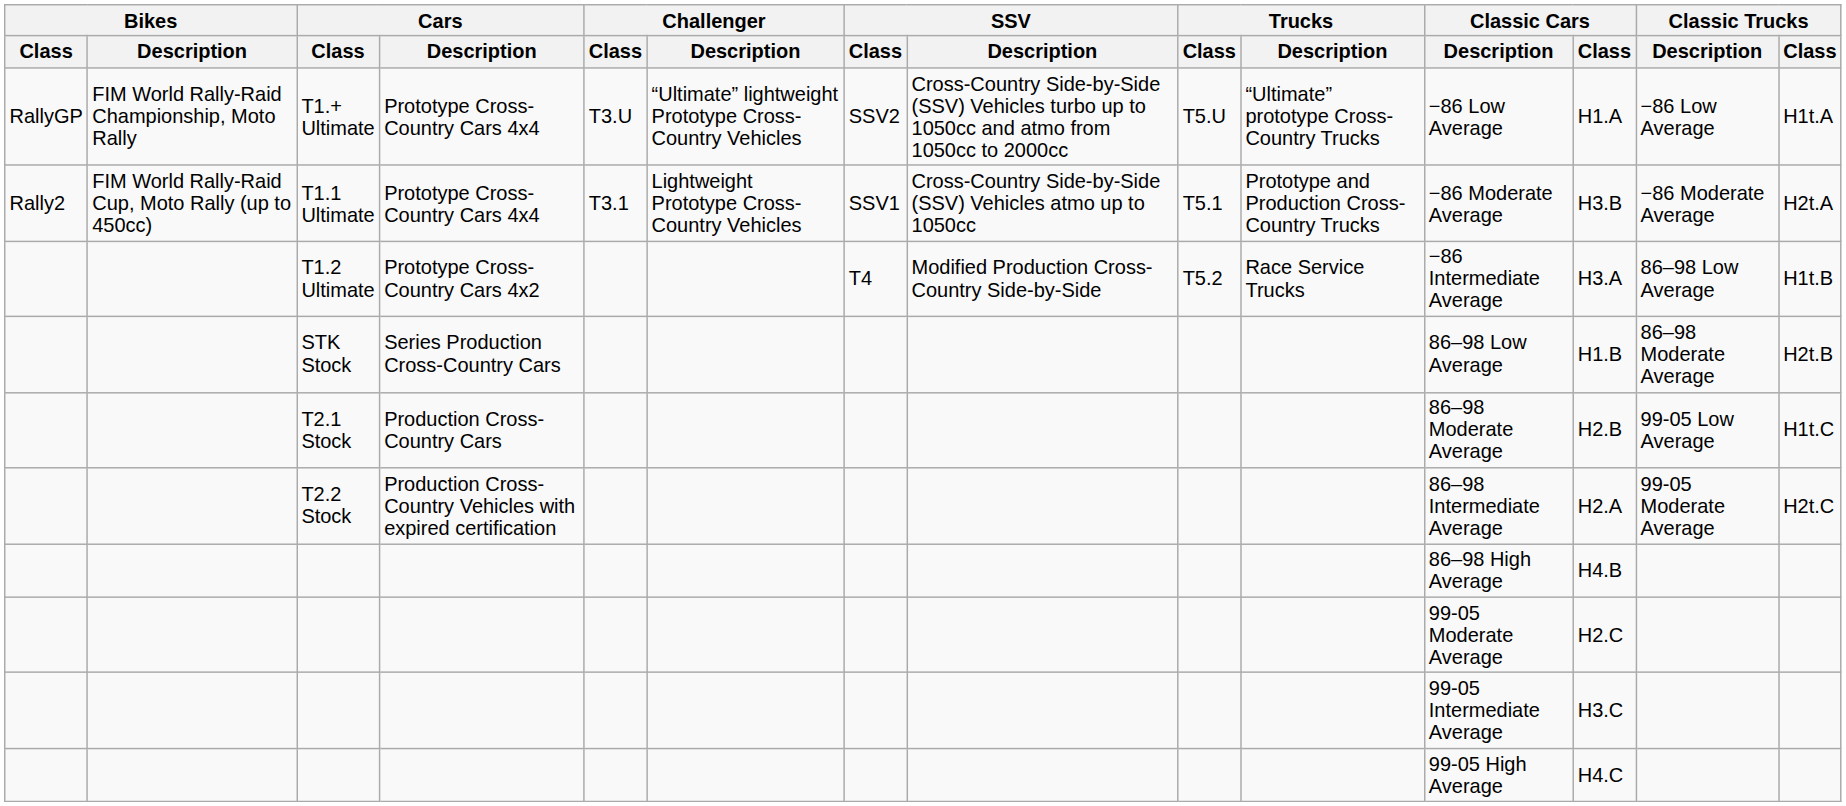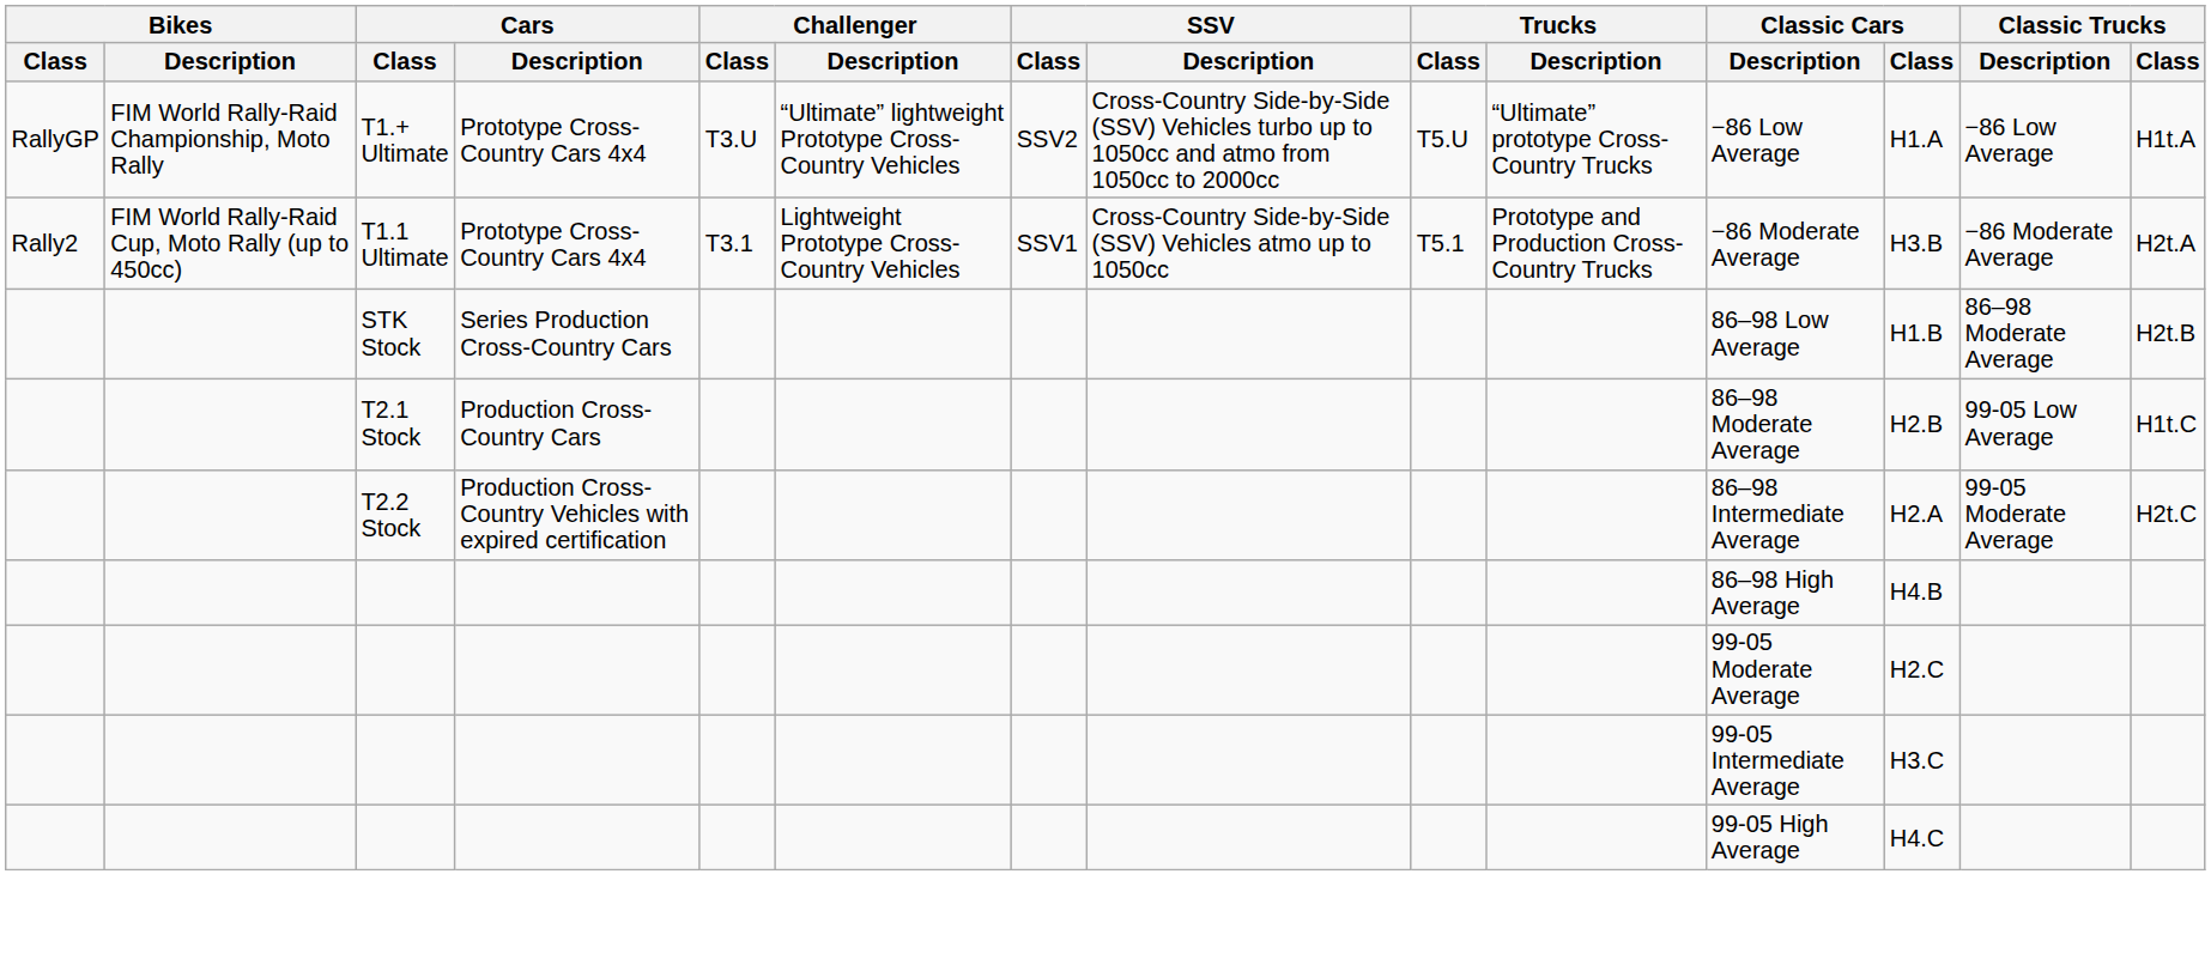 <table class="wikitable" style="font-size:85%;">
 <tr>
 <th colspan="2">Bikes</th>
 <th colspan="2">Cars</th>
 <th colspan="2">Challenger</th>
 <th colspan="2">SSV</th>
 <th colspan="2">Trucks</th>
 <th colspan="2">Classic Cars</th>
 <th colspan="2">Classic Trucks</th>
 </tr>
 <tr>
 <th>Class</th>
 <th>Description</th>
 <th>Class</th>
 <th>Description</th>
 <th>Class</th>
 <th>Description</th>
 <th>Class</th>
 <th>Description</th>
 <th>Class</th>
 <th>Description</th>
 <th>Description</th>
 <th>Class</th>
 <th>Description</th>
 <th>Class</th>
 </tr>
 <tr>
 <td>RallyGP</td>
 <td>FIM World Rally-Raid Championship, Moto Rally</td>
 <td>T1.+<br>Ultimate</td>
 <td>Prototype Cross-Country Cars 4x4</td>
 <td>T3.U</td>
 <td>“Ultimate” lightweight Prototype Cross-Country Vehicles</td>
 <td>SSV2</td>
 <td>Cross-Country Side-by-Side (SSV) Vehicles turbo up to 1050cc and atmo from 1050cc to 2000cc</td>
 <td>T5.U</td>
 <td>“Ultimate” prototype Cross-Country Trucks</td>
 <td>−86 Low Average</td>
 <td>H1.A</td>
 <td>−86 Low Average</td>
 <td>H1t.A</td>
 </tr>
 <tr>
 <td>Rally2</td>
 <td>FIM World Rally-Raid Cup, Moto Rally (up to 450cc)</td>
 <td>T1.1<br>Ultimate</td>
 <td>Prototype Cross-Country Cars 4x4</td>
 <td>T3.1</td>
 <td>Lightweight Prototype Cross-Country Vehicles</td>
 <td>SSV1</td>
 <td>Cross-Country Side-by-Side (SSV) Vehicles atmo up to 1050cc</td>
 <td>T5.1</td>
 <td>Prototype and Production Cross-Country Trucks</td>
 <td>−86 Moderate Average</td>
 <td>H3.B</td>
 <td>−86 Moderate Average</td>
 <td>H2t.A</td>
-</tr>
-<tr>
-<td></td>
-<td></td>
-<td>T1.2<br>Ultimate</td>
-<td>Prototype Cross-Country Cars 4x2</td>
-<td></td>
-<td></td>
-<td>T4</td>
-<td>Modified Production Cross-Country Side-by-Side</td>
-<td>T5.2</td>
-<td>Race Service Trucks</td>
-<td>−86 Intermediate Average</td>
-<td>H3.A</td>
-<td>86–98 Low Average</td>
-<td>H1t.B</td>
 </tr>
 <tr>
 <td></td>
 <td></td>
 <td>STK<br>Stock</td>
 <td>Series Production Cross-Country Cars</td>
 <td></td>
 <td></td>
 <td></td>
 <td></td>
 <td></td>
 <td></td>
 <td>86–98 Low Average</td>
 <td>H1.B</td>
 <td>86–98 Moderate Average</td>
 <td>H2t.B</td>
 </tr>
 <tr>
 <td></td>
 <td></td>
 <td>T2.1<br>Stock</td>
 <td>Production Cross-Country Cars</td>
 <td></td>
 <td></td>
 <td></td>
 <td></td>
 <td></td>
 <td></td>
 <td>86–98 Moderate Average</td>
 <td>H2.B</td>
 <td>99-05 Low Average</td>
 <td>H1t.C</td>
 </tr>
 <tr>
 <td></td>
 <td></td>
 <td>T2.2<br>Stock</td>
 <td>Production Cross-Country Vehicles with expired certification</td>
 <td></td>
 <td></td>
 <td></td>
 <td></td>
 <td></td>
 <td></td>
 <td>86–98 Intermediate Average</td>
 <td>H2.A</td>
 <td>99-05 Moderate Average</td>
 <td>H2t.C</td>
 </tr>
 <tr>
 <td></td>
 <td></td>
 <td></td>
 <td></td>
 <td></td>
 <td></td>
 <td></td>
 <td></td>
 <td></td>
 <td></td>
 <td>86–98 High Average</td>
 <td>H4.B</td>
 <td></td>
 <td></td>
 </tr>
 <tr>
 <td></td>
 <td></td>
 <td></td>
 <td></td>
 <td></td>
 <td></td>
 <td></td>
 <td></td>
 <td></td>
 <td></td>
 <td>99-05 Moderate Average</td>
 <td>H2.C</td>
 <td></td>
 <td></td>
 </tr>
 <tr>
 <td></td>
 <td></td>
 <td></td>
 <td></td>
 <td></td>
 <td></td>
 <td></td>
 <td></td>
 <td></td>
 <td></td>
 <td>99-05 Intermediate Average</td>
 <td>H3.C</td>
 <td></td>
 <td></td>
 </tr>
 <tr>
 <td></td>
 <td></td>
 <td></td>
 <td></td>
 <td></td>
 <td></td>
 <td></td>
 <td></td>
 <td></td>
 <td></td>
 <td>99-05 High Average</td>
 <td>H4.C</td>
 <td></td>
 <td></td>
 </tr>
 </table>
